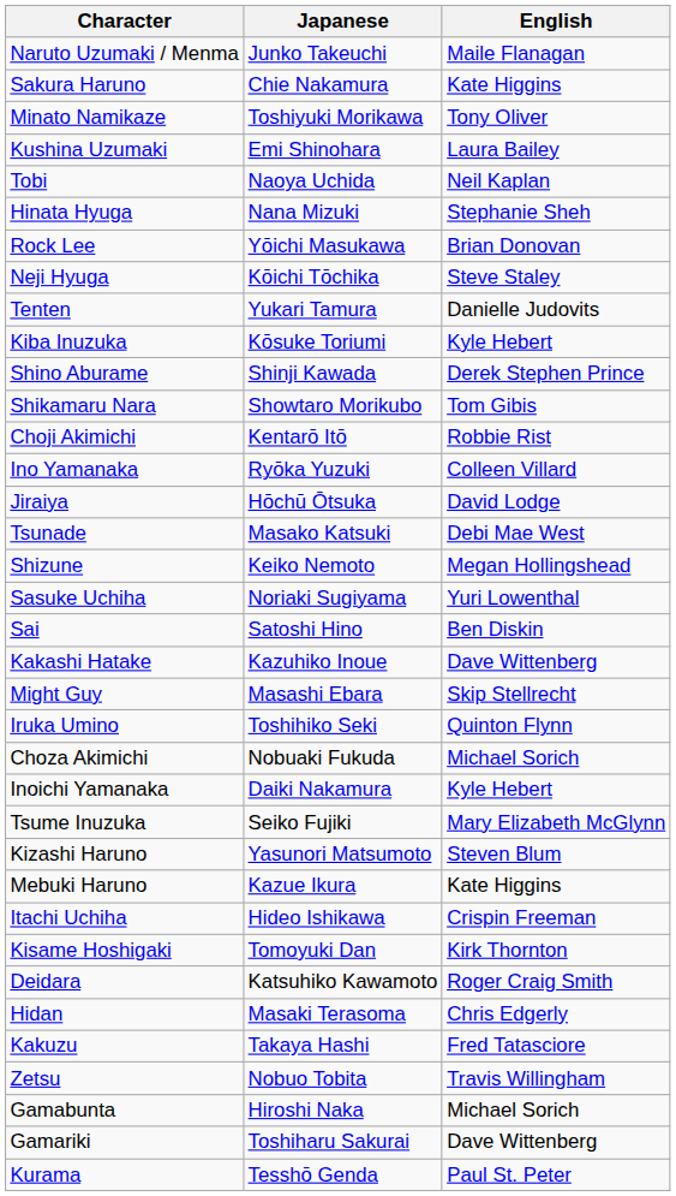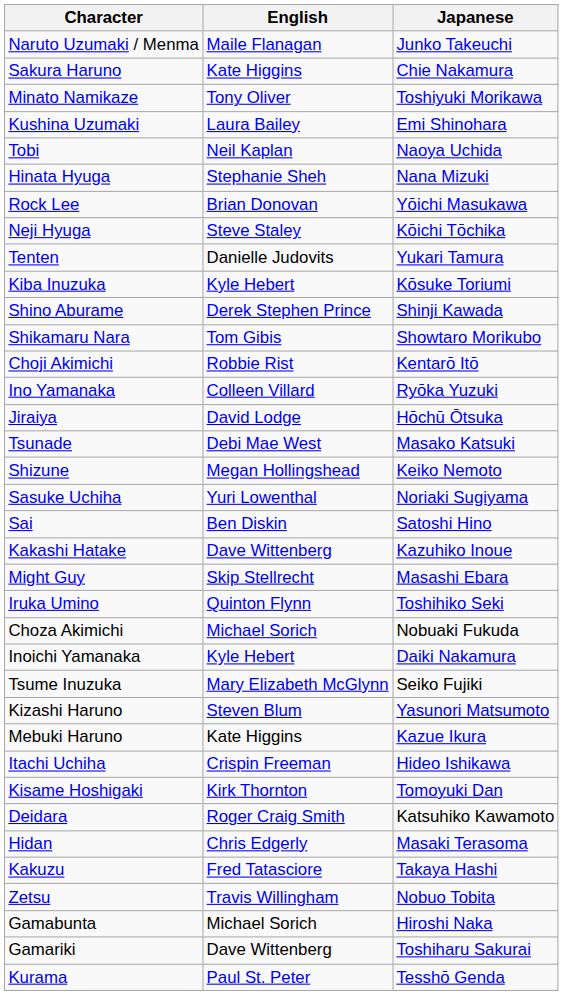 <table class="wikitable">
 <tr>
 <th>Character</th>
+<th>English</th>
 <th>Japanese</th>
-<th>English</th>
 </tr>
 <tr>
 <td><a href='#'>Naruto Uzumaki</a> / Menma</td>
+<td><a href='#'>Maile Flanagan</a></td>
 <td><a href='#'>Junko Takeuchi</a></td>
-<td><a href='#'>Maile Flanagan</a></td>
 </tr>
 <tr>
 <td><a href='#'>Sakura Haruno</a></td>
+<td><a href='#'>Kate Higgins</a></td>
 <td><a href='#'>Chie Nakamura</a></td>
-<td><a href='#'>Kate Higgins</a></td>
 </tr>
 <tr>
 <td><a href='#'>Minato Namikaze</a></td>
+<td><a href='#'>Tony Oliver</a></td>
 <td><a href='#'>Toshiyuki Morikawa</a></td>
-<td><a href='#'>Tony Oliver</a></td>
 </tr>
 <tr>
 <td><a href='#'>Kushina Uzumaki</a></td>
+<td><a href='#'>Laura Bailey</a></td>
 <td><a href='#'>Emi Shinohara</a></td>
-<td><a href='#'>Laura Bailey</a></td>
 </tr>
 <tr>
 <td><a href='#'>Tobi</a></td>
+<td><a href='#'>Neil Kaplan</a></td>
 <td><a href='#'>Naoya Uchida</a></td>
-<td><a href='#'>Neil Kaplan</a></td>
 </tr>
 <tr>
 <td><a href='#'>Hinata Hyuga</a></td>
+<td><a href='#'>Stephanie Sheh</a></td>
 <td><a href='#'>Nana Mizuki</a></td>
-<td><a href='#'>Stephanie Sheh</a></td>
 </tr>
 <tr>
 <td><a href='#'>Rock Lee</a></td>
+<td><a href='#'>Brian Donovan</a></td>
 <td><a href='#'>Yōichi Masukawa</a></td>
-<td><a href='#'>Brian Donovan</a></td>
 </tr>
 <tr>
 <td><a href='#'>Neji Hyuga</a></td>
+<td><a href='#'>Steve Staley</a></td>
 <td><a href='#'>Kōichi Tōchika</a></td>
-<td><a href='#'>Steve Staley</a></td>
 </tr>
 <tr>
 <td><a href='#'>Tenten</a></td>
+<td>Danielle Judovits</td>
 <td><a href='#'>Yukari Tamura</a></td>
-<td>Danielle Judovits</td>
 </tr>
 <tr>
 <td><a href='#'>Kiba Inuzuka</a></td>
+<td><a href='#'>Kyle Hebert</a></td>
 <td><a href='#'>Kōsuke Toriumi</a></td>
-<td><a href='#'>Kyle Hebert</a></td>
 </tr>
 <tr>
 <td><a href='#'>Shino Aburame</a></td>
+<td><a href='#'>Derek Stephen Prince</a></td>
 <td><a href='#'>Shinji Kawada</a></td>
-<td><a href='#'>Derek Stephen Prince</a></td>
 </tr>
 <tr>
 <td><a href='#'>Shikamaru Nara</a></td>
+<td><a href='#'>Tom Gibis</a></td>
 <td><a href='#'>Showtaro Morikubo</a></td>
-<td><a href='#'>Tom Gibis</a></td>
 </tr>
 <tr>
 <td><a href='#'>Choji Akimichi</a></td>
+<td><a href='#'>Robbie Rist</a></td>
 <td><a href='#'>Kentarō Itō</a></td>
-<td><a href='#'>Robbie Rist</a></td>
 </tr>
 <tr>
 <td><a href='#'>Ino Yamanaka</a></td>
+<td><a href='#'>Colleen Villard</a></td>
 <td><a href='#'>Ryōka Yuzuki</a></td>
-<td><a href='#'>Colleen Villard</a></td>
 </tr>
 <tr>
 <td><a href='#'>Jiraiya</a></td>
+<td><a href='#'>David Lodge</a></td>
 <td><a href='#'>Hōchū Ōtsuka</a></td>
-<td><a href='#'>David Lodge</a></td>
 </tr>
 <tr>
 <td><a href='#'>Tsunade</a></td>
+<td><a href='#'>Debi Mae West</a></td>
 <td><a href='#'>Masako Katsuki</a></td>
-<td><a href='#'>Debi Mae West</a></td>
 </tr>
 <tr>
 <td><a href='#'>Shizune</a></td>
+<td><a href='#'>Megan Hollingshead</a></td>
 <td><a href='#'>Keiko Nemoto</a></td>
-<td><a href='#'>Megan Hollingshead</a></td>
 </tr>
 <tr>
 <td><a href='#'>Sasuke Uchiha</a></td>
+<td><a href='#'>Yuri Lowenthal</a></td>
 <td><a href='#'>Noriaki Sugiyama</a></td>
-<td><a href='#'>Yuri Lowenthal</a></td>
 </tr>
 <tr>
 <td><a href='#'>Sai</a></td>
+<td><a href='#'>Ben Diskin</a></td>
 <td><a href='#'>Satoshi Hino</a></td>
-<td><a href='#'>Ben Diskin</a></td>
 </tr>
 <tr>
 <td><a href='#'>Kakashi Hatake</a></td>
+<td><a href='#'>Dave Wittenberg</a></td>
 <td><a href='#'>Kazuhiko Inoue</a></td>
-<td><a href='#'>Dave Wittenberg</a></td>
 </tr>
 <tr>
 <td><a href='#'>Might Guy</a></td>
+<td><a href='#'>Skip Stellrecht</a></td>
 <td><a href='#'>Masashi Ebara</a></td>
-<td><a href='#'>Skip Stellrecht</a></td>
 </tr>
 <tr>
 <td><a href='#'>Iruka Umino</a></td>
+<td><a href='#'>Quinton Flynn</a></td>
 <td><a href='#'>Toshihiko Seki</a></td>
-<td><a href='#'>Quinton Flynn</a></td>
 </tr>
 <tr>
 <td>Choza Akimichi</td>
+<td><a href='#'>Michael Sorich</a></td>
 <td>Nobuaki Fukuda</td>
-<td><a href='#'>Michael Sorich</a></td>
 </tr>
 <tr>
 <td>Inoichi Yamanaka</td>
+<td><a href='#'>Kyle Hebert</a></td>
 <td><a href='#'>Daiki Nakamura</a></td>
-<td><a href='#'>Kyle Hebert</a></td>
 </tr>
 <tr>
 <td>Tsume Inuzuka</td>
+<td><a href='#'>Mary Elizabeth McGlynn</a></td>
 <td>Seiko Fujiki</td>
-<td><a href='#'>Mary Elizabeth McGlynn</a></td>
 </tr>
 <tr>
 <td>Kizashi Haruno</td>
+<td><a href='#'>Steven Blum</a></td>
 <td><a href='#'>Yasunori Matsumoto</a></td>
-<td><a href='#'>Steven Blum</a></td>
 </tr>
 <tr>
 <td>Mebuki Haruno</td>
+<td>Kate Higgins</td>
 <td><a href='#'>Kazue Ikura</a></td>
-<td>Kate Higgins</td>
 </tr>
 <tr>
 <td><a href='#'>Itachi Uchiha</a></td>
+<td><a href='#'>Crispin Freeman</a></td>
 <td><a href='#'>Hideo Ishikawa</a></td>
-<td><a href='#'>Crispin Freeman</a></td>
 </tr>
 <tr>
 <td><a href='#'>Kisame Hoshigaki</a></td>
+<td><a href='#'>Kirk Thornton</a></td>
 <td><a href='#'>Tomoyuki Dan</a></td>
-<td><a href='#'>Kirk Thornton</a></td>
 </tr>
 <tr>
 <td><a href='#'>Deidara</a></td>
+<td><a href='#'>Roger Craig Smith</a></td>
 <td>Katsuhiko Kawamoto</td>
-<td><a href='#'>Roger Craig Smith</a></td>
 </tr>
 <tr>
 <td><a href='#'>Hidan</a></td>
+<td><a href='#'>Chris Edgerly</a></td>
 <td><a href='#'>Masaki Terasoma</a></td>
-<td><a href='#'>Chris Edgerly</a></td>
 </tr>
 <tr>
 <td><a href='#'>Kakuzu</a></td>
+<td><a href='#'>Fred Tatasciore</a></td>
 <td><a href='#'>Takaya Hashi</a></td>
-<td><a href='#'>Fred Tatasciore</a></td>
 </tr>
 <tr>
 <td><a href='#'>Zetsu</a></td>
+<td><a href='#'>Travis Willingham</a></td>
 <td><a href='#'>Nobuo Tobita</a></td>
-<td><a href='#'>Travis Willingham</a></td>
 </tr>
 <tr>
 <td>Gamabunta</td>
+<td>Michael Sorich</td>
 <td><a href='#'>Hiroshi Naka</a></td>
-<td>Michael Sorich</td>
 </tr>
 <tr>
 <td>Gamariki</td>
+<td>Dave Wittenberg</td>
 <td><a href='#'>Toshiharu Sakurai</a></td>
-<td>Dave Wittenberg</td>
 </tr>
 <tr>
 <td><a href='#'>Kurama</a></td>
+<td><a href='#'>Paul St. Peter</a></td>
 <td><a href='#'>Tesshō Genda</a></td>
-<td><a href='#'>Paul St. Peter</a></td>
 </tr>
 </table>
